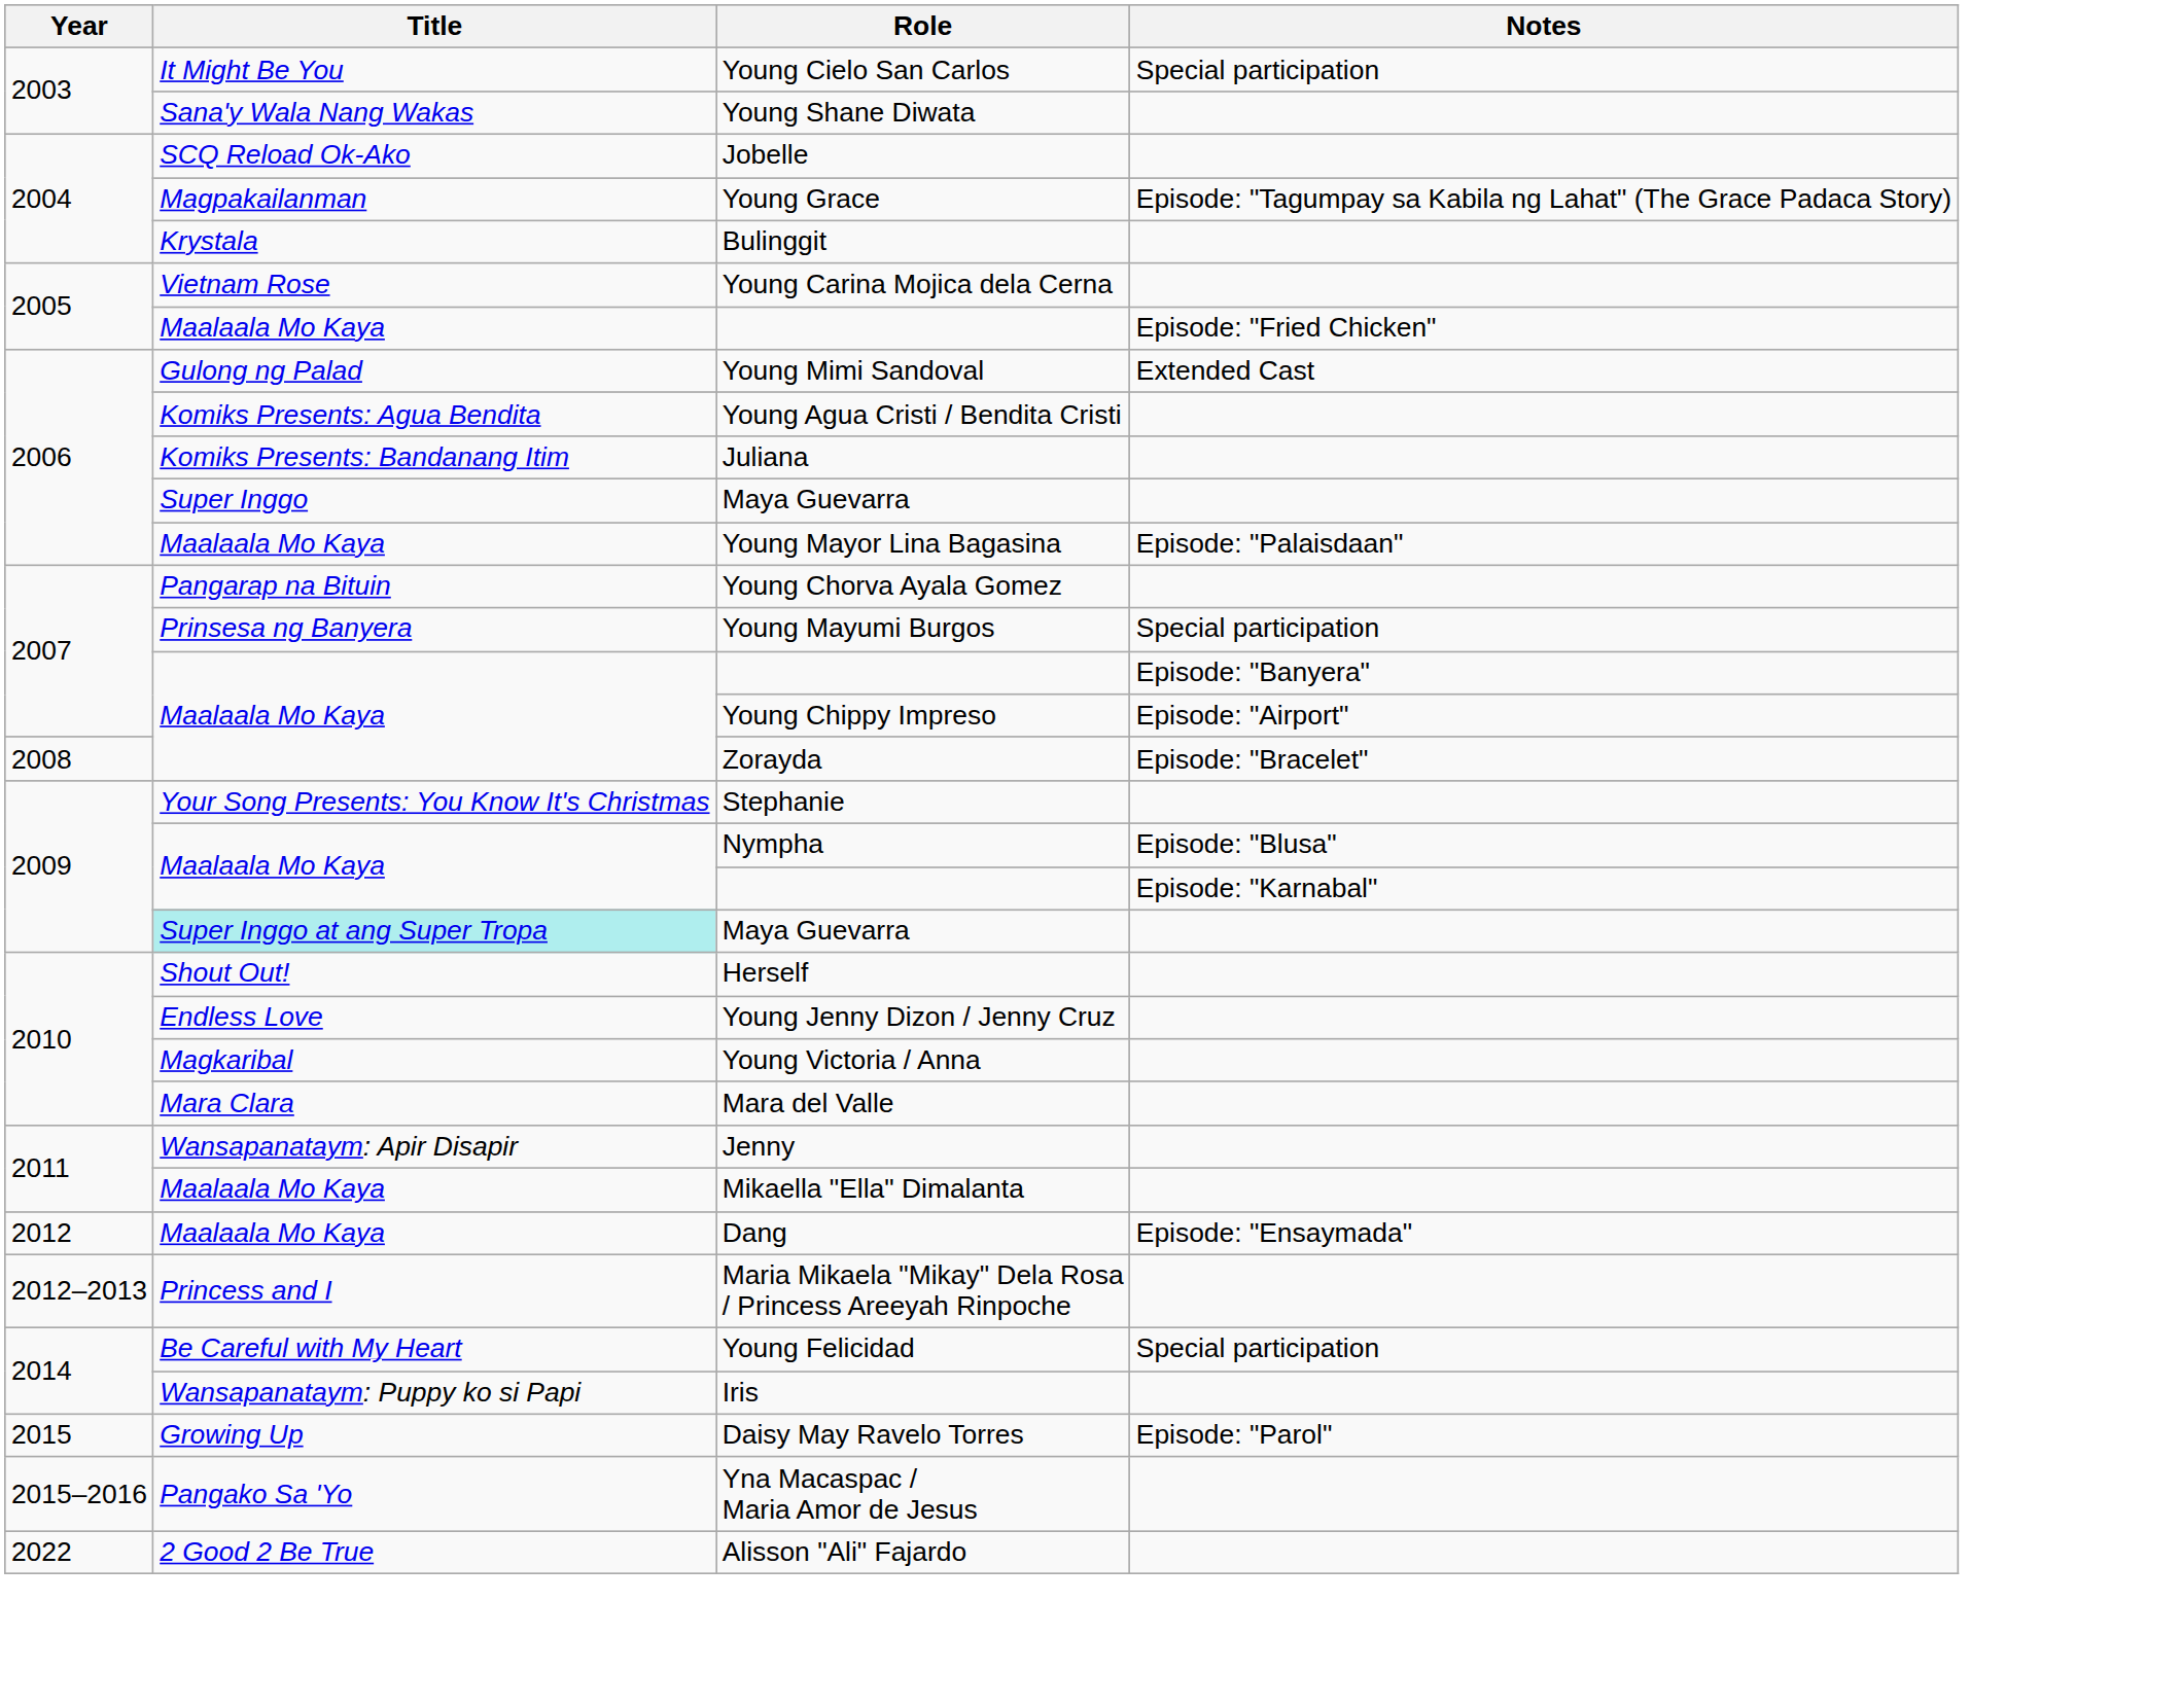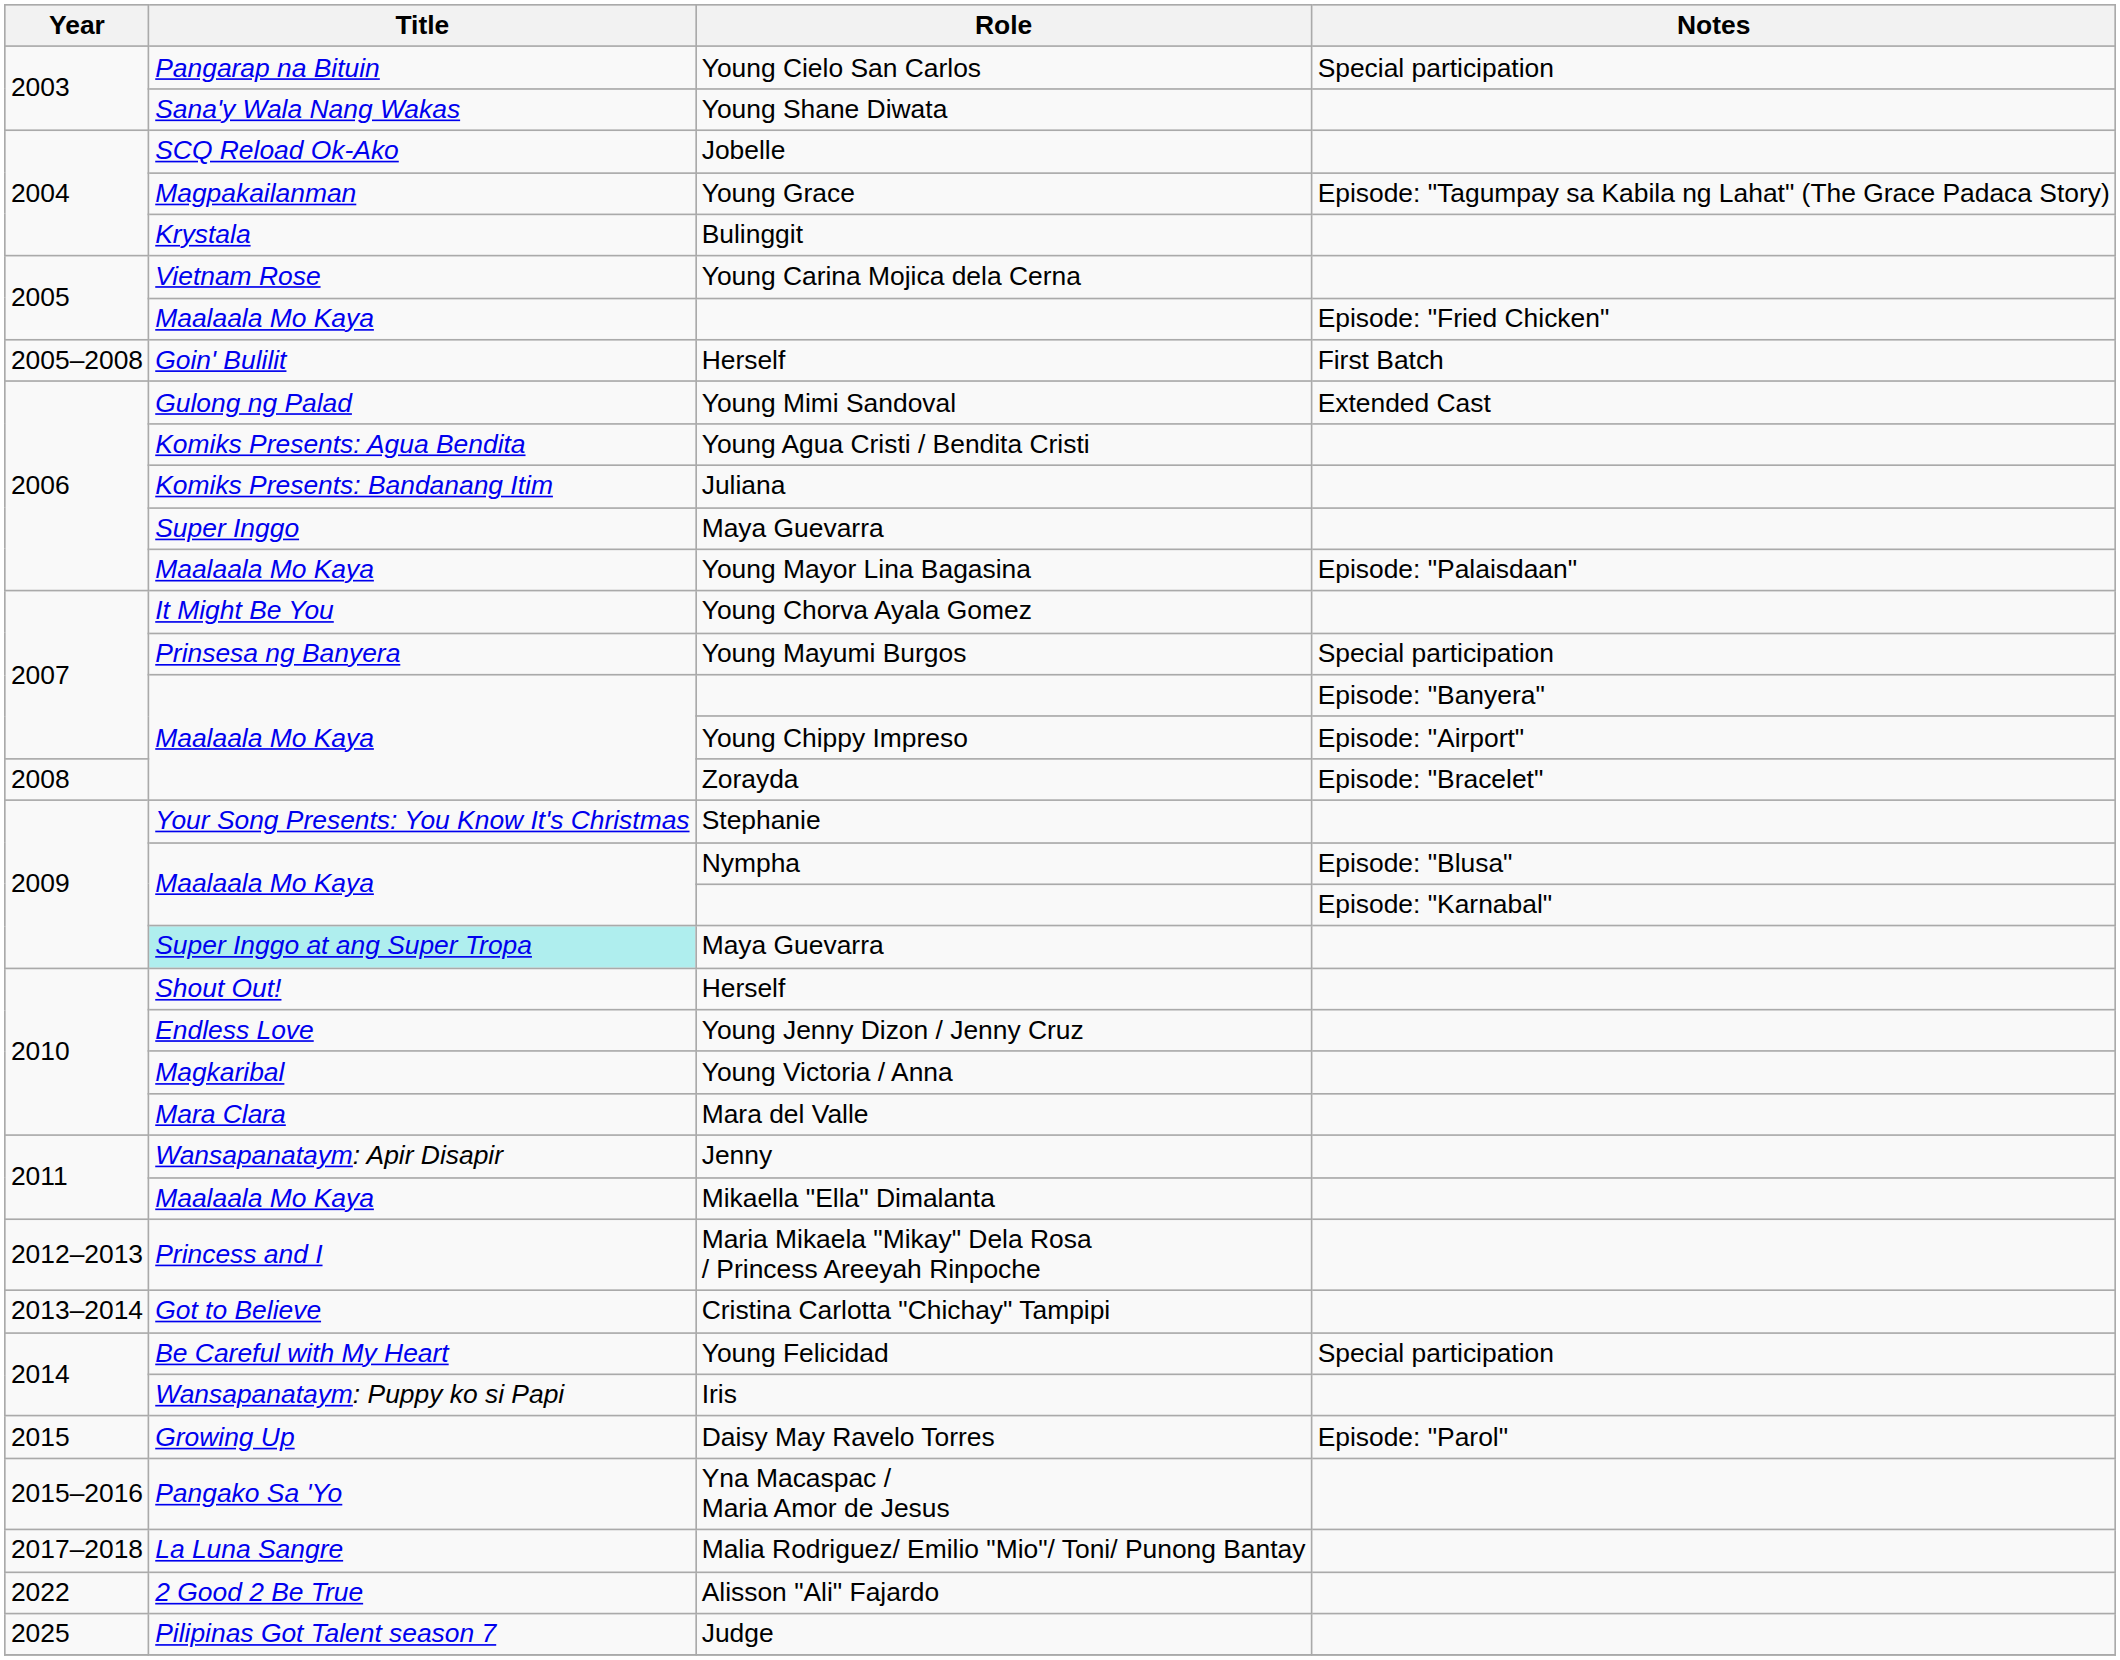 <table class="wikitable sortable">
 <tr>
 <th>Year</th>
 <th>Title</th>
 <th>Role</th>
 <th>Notes</th>
 </tr>
 <tr>
 <td rowspan="2">2003</td>
-<td><em><a href='#'>It Might Be You</a></em></td>
+<td><em><a href='#'>Pangarap na Bituin</a></em></td>
 <td>Young Cielo San Carlos</td>
 <td>Special participation</td>
 </tr>
 <tr>
 <td><em><a href='#'>Sana'y Wala Nang Wakas</a></em></td>
 <td>Young Shane Diwata</td>
 <td></td>
 </tr>
 <tr>
 <td rowspan="3">2004</td>
 <td><em><a href='#'>SCQ Reload Ok-Ako</a></em></td>
 <td>Jobelle</td>
 <td></td>
 </tr>
 <tr>
 <td><em><a href='#'>Magpakailanman</a></em></td>
 <td>Young Grace</td>
 <td>Episode: "Tagumpay sa Kabila ng Lahat" (The Grace Padaca Story)</td>
 </tr>
 <tr>
 <td><em><a href='#'>Krystala</a></em></td>
 <td>Bulinggit</td>
 <td></td>
 </tr>
 <tr>
 <td rowspan="2">2005</td>
 <td><em><a href='#'>Vietnam Rose</a></em></td>
 <td>Young Carina Mojica dela Cerna</td>
 <td></td>
 </tr>
 <tr>
 <td><em><a href='#'>Maalaala Mo Kaya</a></em></td>
 <td></td>
 <td>Episode: "Fried Chicken"</td>
 </tr>
 <tr>
+<td>2005–2008</td>
+<td><em><a href='#'>Goin' Bulilit</a></em></td>
+<td>Herself</td>
+<td>First Batch</td>
+</tr>
+<tr>
 <td rowspan="5">2006</td>
 <td><em><a href='#'>Gulong ng Palad</a></em></td>
 <td>Young Mimi Sandoval</td>
 <td>Extended Cast</td>
 </tr>
 <tr>
 <td><em><a href='#'>Komiks Presents: Agua Bendita</a></em></td>
 <td>Young Agua Cristi / Bendita Cristi</td>
 <td></td>
 </tr>
 <tr>
 <td><em><a href='#'>Komiks Presents: Bandanang Itim</a></em></td>
 <td>Juliana</td>
 <td></td>
 </tr>
 <tr>
 <td><em><a href='#'>Super Inggo</a></em></td>
 <td>Maya Guevarra</td>
 <td></td>
 </tr>
 <tr>
 <td><em><a href='#'>Maalaala Mo Kaya</a></em></td>
 <td>Young Mayor Lina Bagasina</td>
 <td>Episode: "Palaisdaan"</td>
 </tr>
 <tr>
 <td rowspan="4">2007</td>
-<td><em><a href='#'>Pangarap na Bituin</a></em></td>
+<td><em><a href='#'>It Might Be You</a></em></td>
 <td>Young Chorva Ayala Gomez</td>
 <td></td>
 </tr>
 <tr>
 <td><em><a href='#'>Prinsesa ng Banyera</a></em></td>
 <td>Young Mayumi Burgos</td>
 <td>Special participation</td>
 </tr>
 <tr>
 <td rowspan="3"><em><a href='#'>Maalaala Mo Kaya</a></em></td>
 <td></td>
 <td>Episode: "Banyera"</td>
 </tr>
 <tr>
 <td>Young Chippy Impreso</td>
 <td>Episode: "Airport"</td>
 </tr>
 <tr>
 <td>2008</td>
 <td>Zorayda</td>
 <td>Episode: "Bracelet"</td>
 </tr>
 <tr>
 <td rowspan="4">2009</td>
 <td><em><a href='#'>Your Song Presents: You Know It's Christmas</a></em></td>
 <td>Stephanie</td>
 <td></td>
 </tr>
 <tr>
 <td rowspan="2"><em><a href='#'>Maalaala Mo Kaya</a></em></td>
 <td>Nympha</td>
 <td>Episode: "Blusa"</td>
 </tr>
 <tr>
 <td></td>
 <td>Episode: "Karnabal"</td>
 </tr>
 <tr>
 <td style="background: paleturquoise;"><em><a href='#'>Super Inggo at ang Super Tropa</a></em></td>
 <td>Maya Guevarra</td>
 <td></td>
 </tr>
 <tr>
 <td rowspan="4">2010</td>
 <td><em><a href='#'>Shout Out!</a></em></td>
 <td>Herself</td>
 <td></td>
 </tr>
 <tr>
 <td><em><a href='#'>Endless Love</a></em></td>
 <td>Young Jenny Dizon / Jenny Cruz</td>
 <td></td>
 </tr>
 <tr>
 <td><em><a href='#'>Magkaribal</a></em></td>
 <td>Young Victoria / Anna</td>
 <td></td>
 </tr>
 <tr>
 <td><em><a href='#'>Mara Clara</a></em></td>
 <td>Mara del Valle</td>
 <td></td>
 </tr>
 <tr>
 <td rowspan="2">2011</td>
 <td><em><a href='#'>Wansapanataym</a>: Apir Disapir</em></td>
 <td>Jenny</td>
 <td></td>
 </tr>
 <tr>
 <td><em><a href='#'>Maalaala Mo Kaya</a></em></td>
 <td>Mikaella "Ella" Dimalanta</td>
 <td></td>
 </tr>
 <tr>
-<td>2012</td>
-<td><em><a href='#'>Maalaala Mo Kaya</a></em></td>
-<td>Dang</td>
-<td>Episode: "Ensaymada"</td>
-</tr>
-<tr>
 <td>2012–2013</td>
 <td><em><a href='#'>Princess and I</a></em></td>
 <td>Maria Mikaela "Mikay" Dela Rosa<br>/ Princess Areeyah Rinpoche</td>
+<td></td>
+</tr>
+<tr>
+<td>2013–2014</td>
+<td><em><a href='#'>Got to Believe</a></em></td>
+<td>Cristina Carlotta "Chichay" Tampipi</td>
 <td></td>
 </tr>
 <tr>
 <td rowspan="2">2014</td>
 <td><em><a href='#'>Be Careful with My Heart</a></em></td>
 <td>Young Felicidad</td>
 <td>Special participation</td>
 </tr>
 <tr>
 <td><em><a href='#'>Wansapanataym</a>: Puppy ko si Papi</em></td>
 <td>Iris</td>
 <td></td>
 </tr>
 <tr>
 <td>2015</td>
 <td><em><a href='#'>Growing Up</a></em></td>
 <td>Daisy May Ravelo Torres</td>
 <td>Episode: "Parol"</td>
 </tr>
 <tr>
 <td>2015–2016</td>
 <td><em><a href='#'>Pangako Sa 'Yo</a></em></td>
 <td>Yna Macaspac / <br> Maria Amor de Jesus</td>
 <td></td>
 </tr>
 <tr>
+<td>2017–2018</td>
+<td><em><a href='#'>La Luna Sangre</a></em></td>
+<td>Malia Rodriguez/ Emilio "Mio"/ Toni/ Punong Bantay</td>
+<td></td>
+</tr>
+<tr>
 <td>2022</td>
 <td><em><a href='#'>2 Good 2 Be True</a></em></td>
 <td>Alisson "Ali" Fajardo</td>
 <td></td>
 </tr>
 <tr>
+<td>2025</td>
+<td><em><a href='#'>Pilipinas Got Talent season 7</a></em></td>
+<td>Judge</td>
+<td></td>
+</tr>
+<tr>
 </tr>
 </table>
